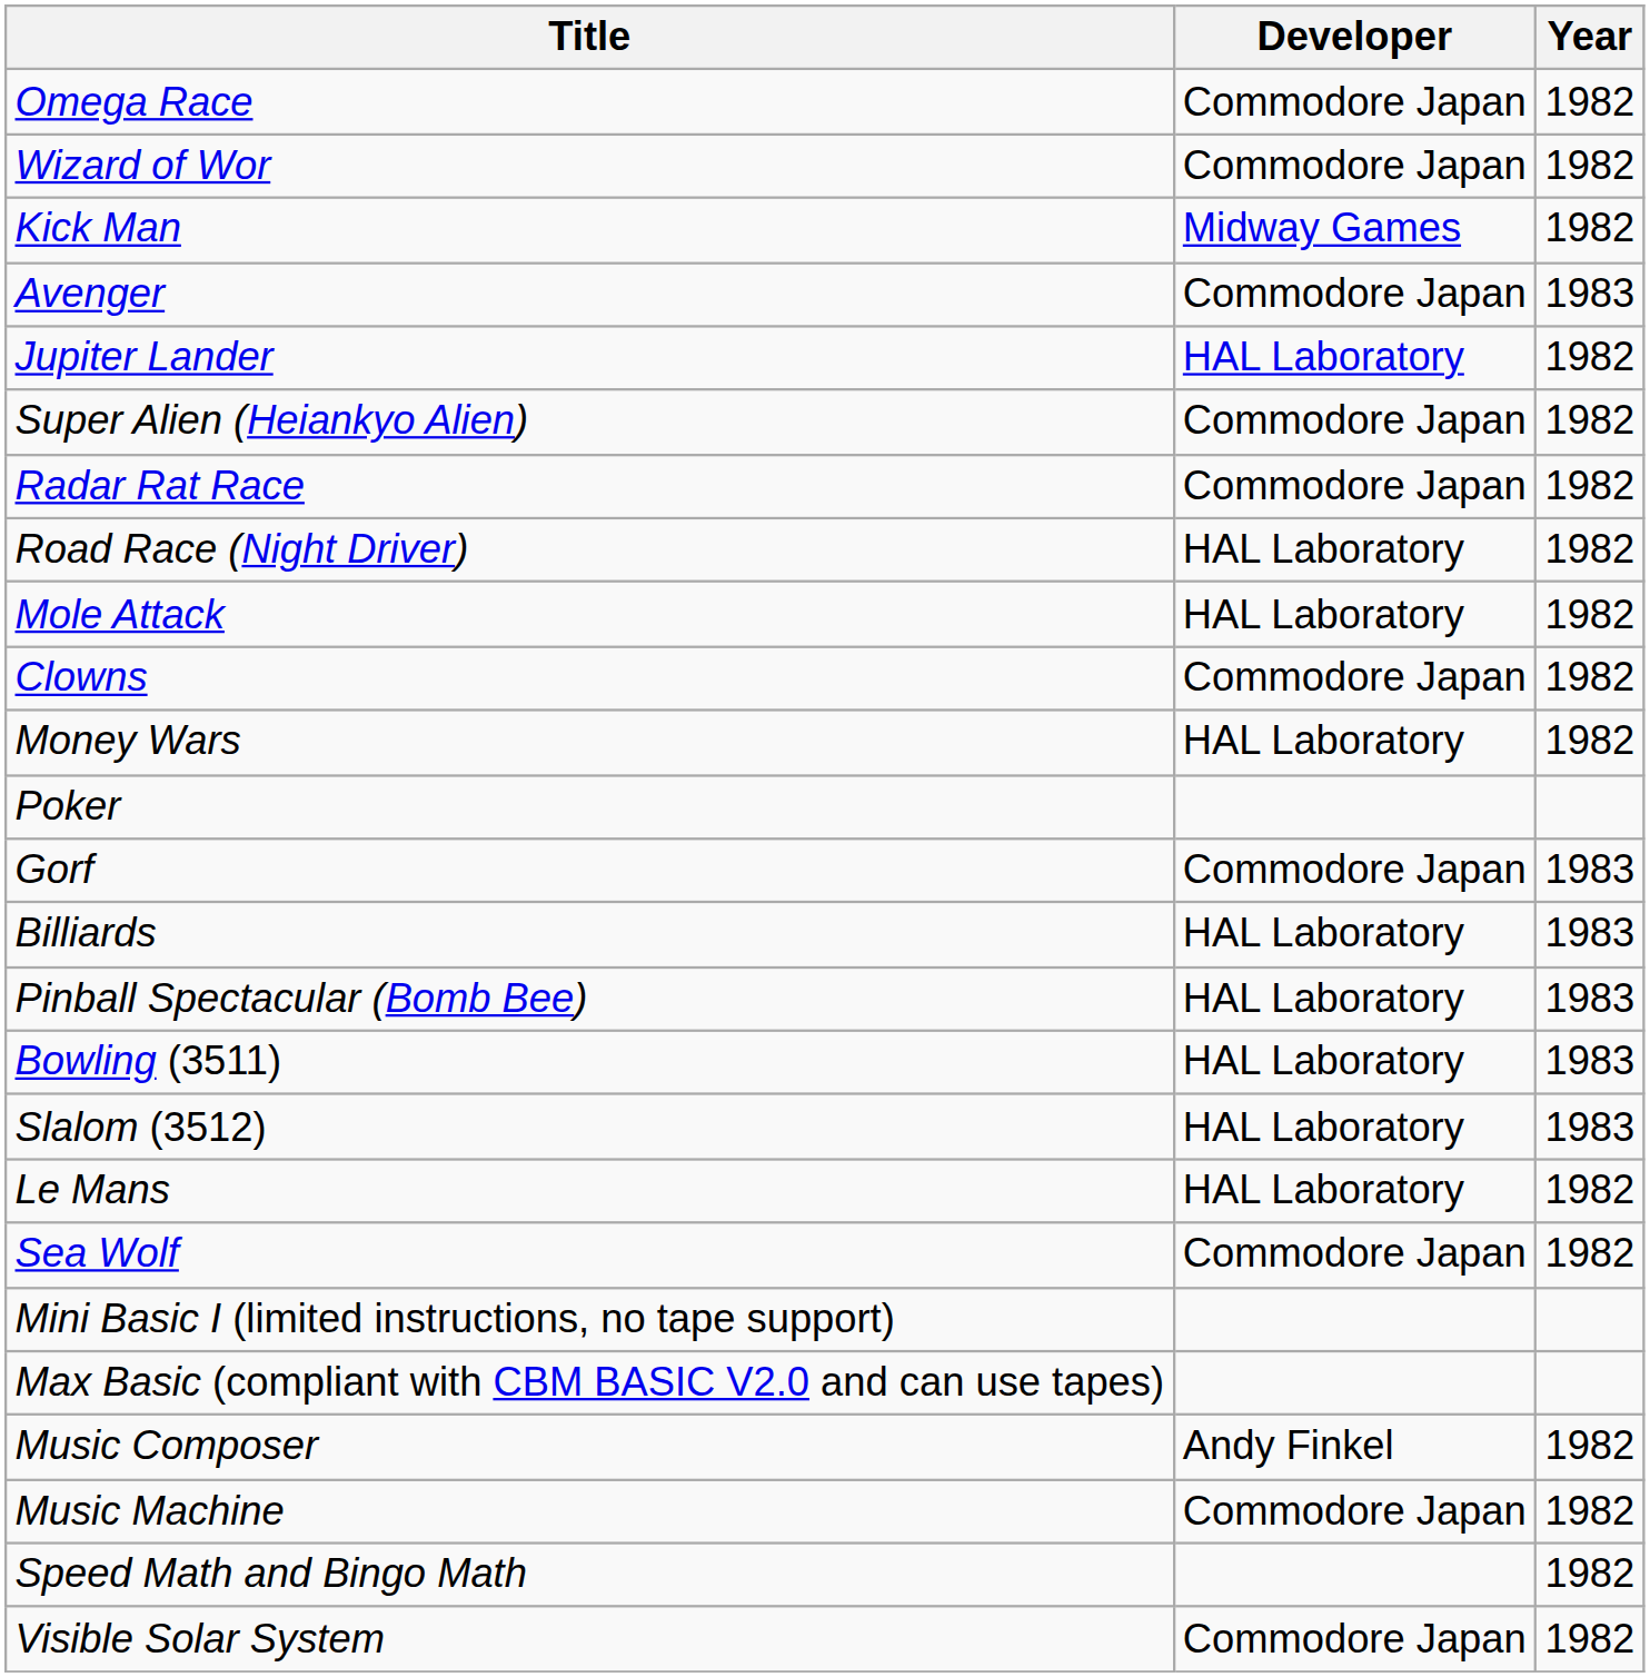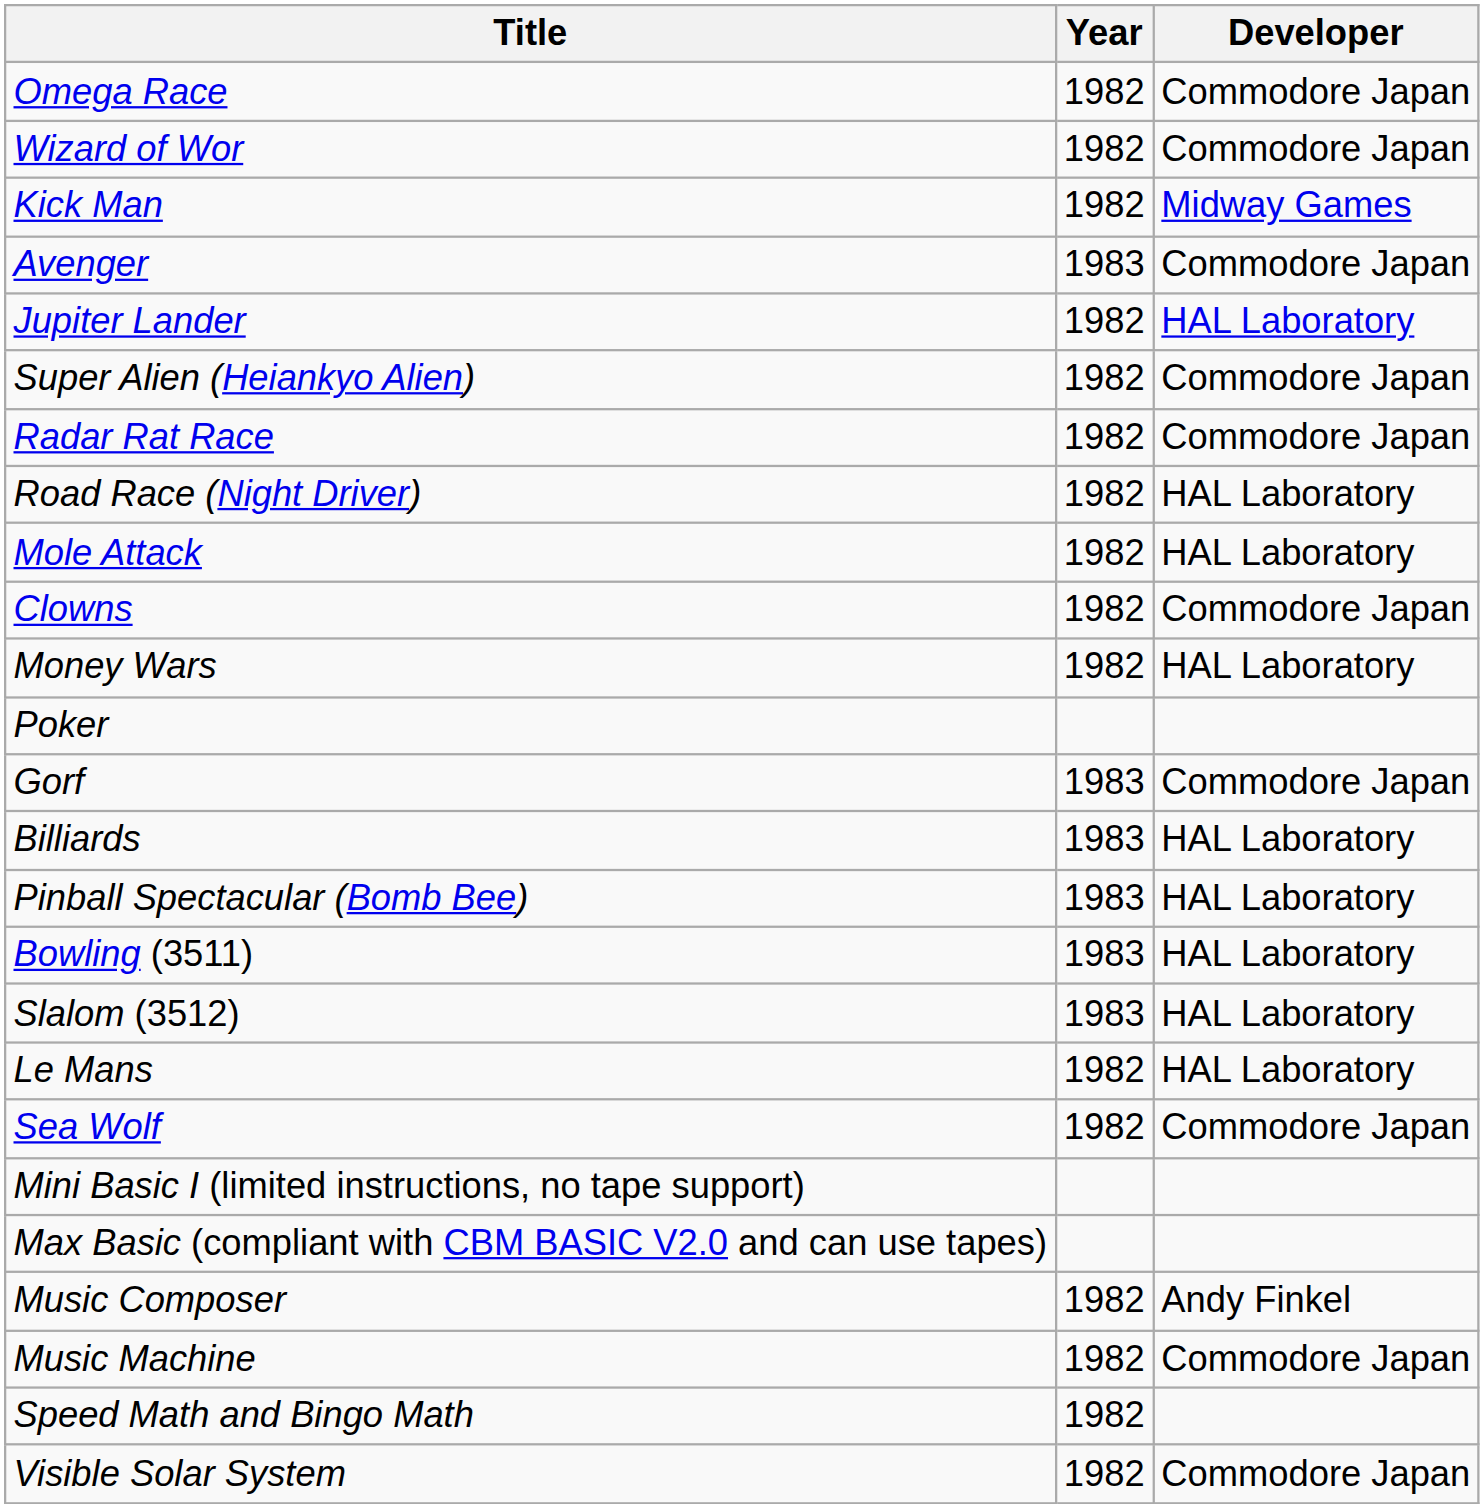 <table class="wikitable sortable">
 <tr>
 <th>Title</th>
+<th>Year</th>
 <th>Developer</th>
-<th>Year</th>
 </tr>
 <tr>
 <td><em><a href='#'>Omega Race</a></em></td>
+<td>1982</td>
 <td>Commodore Japan</td>
-<td>1982</td>
 </tr>
 <tr>
 <td><em><a href='#'>Wizard of Wor</a></em></td>
+<td>1982</td>
 <td>Commodore Japan</td>
-<td>1982</td>
 </tr>
 <tr>
 <td><a href='#'><em>Kick Man</em></a></td>
+<td>1982</td>
 <td><a href='#'>Midway Games</a></td>
-<td>1982</td>
 </tr>
 <tr>
 <td><a href='#'><em>Avenger</em></a></td>
+<td>1983</td>
 <td>Commodore Japan</td>
-<td>1983</td>
 </tr>
 <tr>
 <td><em><a href='#'>Jupiter Lander</a></em></td>
+<td>1982</td>
 <td><a href='#'>HAL Laboratory</a></td>
-<td>1982</td>
 </tr>
 <tr>
 <td><em>Super Alien (<a href='#'>Heiankyo Alien</a>)</em></td>
+<td>1982</td>
 <td>Commodore Japan</td>
-<td>1982</td>
 </tr>
 <tr>
 <td><em><a href='#'>Radar Rat Race</a></em></td>
+<td>1982</td>
 <td>Commodore Japan</td>
-<td>1982</td>
 </tr>
 <tr>
 <td><em>Road Race (<a href='#'>Night Driver</a>)</em></td>
+<td>1982</td>
 <td>HAL Laboratory</td>
-<td>1982</td>
 </tr>
 <tr>
 <td><em><a href='#'>Mole Attack</a></em></td>
+<td>1982</td>
 <td>HAL Laboratory</td>
-<td>1982</td>
 </tr>
 <tr>
 <td><a href='#'><em>Clowns</em></a></td>
+<td>1982</td>
 <td>Commodore Japan</td>
-<td>1982</td>
 </tr>
 <tr>
 <td><em>Money Wars</em></td>
+<td>1982</td>
 <td>HAL Laboratory</td>
-<td>1982</td>
 </tr>
 <tr>
 <td><em>Poker</em></td>
 <td></td>
 <td></td>
 </tr>
 <tr>
 <td><em>Gorf</em></td>
+<td>1983</td>
 <td>Commodore Japan</td>
-<td>1983</td>
 </tr>
 <tr>
 <td><em>Billiards</em></td>
+<td>1983</td>
 <td>HAL Laboratory</td>
-<td>1983</td>
 </tr>
 <tr>
 <td><em>Pinball Spectacular (<a href='#'>Bomb Bee</a>)</em></td>
+<td>1983</td>
 <td>HAL Laboratory</td>
-<td>1983</td>
 </tr>
 <tr>
 <td><a href='#'><em>Bowling</em></a> (3511)</td>
+<td>1983</td>
 <td>HAL Laboratory</td>
-<td>1983</td>
 </tr>
 <tr>
 <td><em>Slalom</em> (3512)</td>
+<td>1983</td>
 <td>HAL Laboratory</td>
-<td>1983</td>
 </tr>
 <tr>
 <td><em>Le Mans</em></td>
+<td>1982</td>
 <td>HAL Laboratory</td>
-<td>1982</td>
 </tr>
 <tr>
 <td><em><a href='#'>Sea Wolf</a></em></td>
+<td>1982</td>
 <td>Commodore Japan</td>
-<td>1982</td>
 </tr>
 <tr>
 <td><em>Mini Basic I</em> (limited instructions, no tape support)</td>
 <td></td>
 <td></td>
 </tr>
 <tr>
 <td><em>Max Basic</em> (compliant with <a href='#'>CBM BASIC V2.0</a> and can use tapes)</td>
 <td></td>
 <td></td>
 </tr>
 <tr>
 <td><em>Music Composer</em></td>
+<td>1982</td>
 <td>Andy Finkel</td>
-<td>1982</td>
 </tr>
 <tr>
 <td><em>Music Machine</em></td>
+<td>1982</td>
 <td>Commodore Japan</td>
-<td>1982</td>
 </tr>
 <tr>
 <td><em>Speed Math and Bingo Math</em></td>
+<td>1982</td>
 <td></td>
-<td>1982</td>
 </tr>
 <tr>
 <td><em>Visible Solar System</em></td>
+<td>1982</td>
 <td>Commodore Japan</td>
-<td>1982</td>
 </tr>
 </table>
